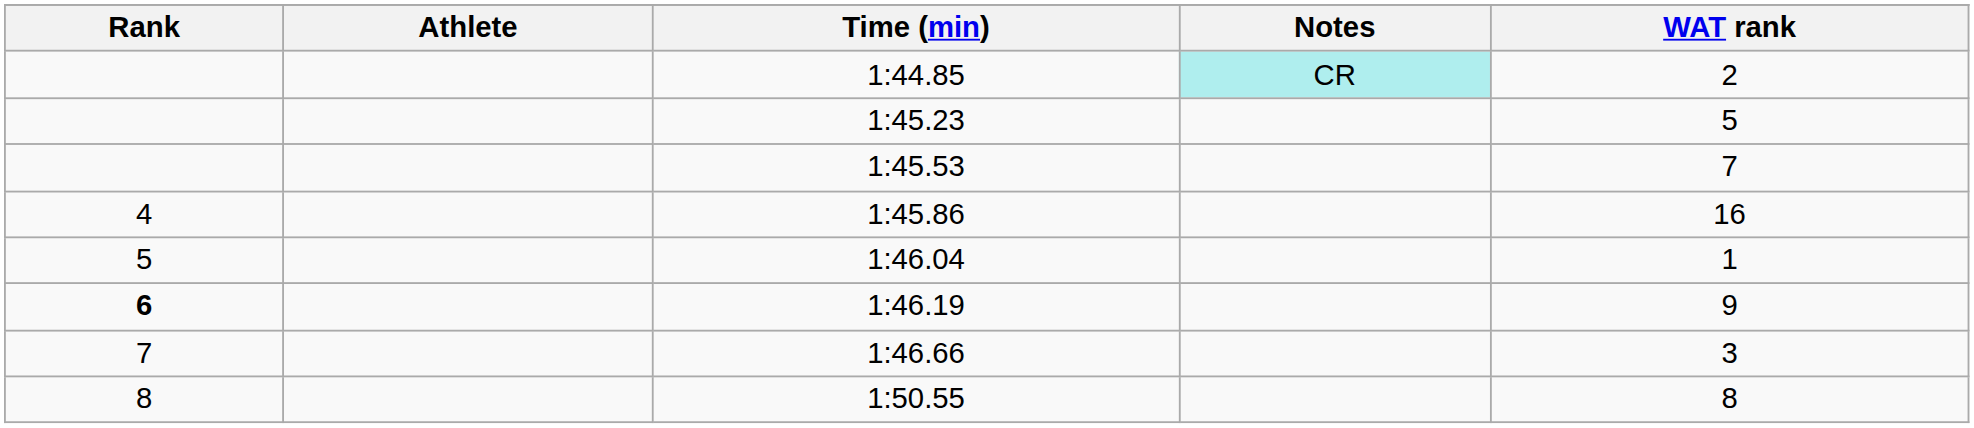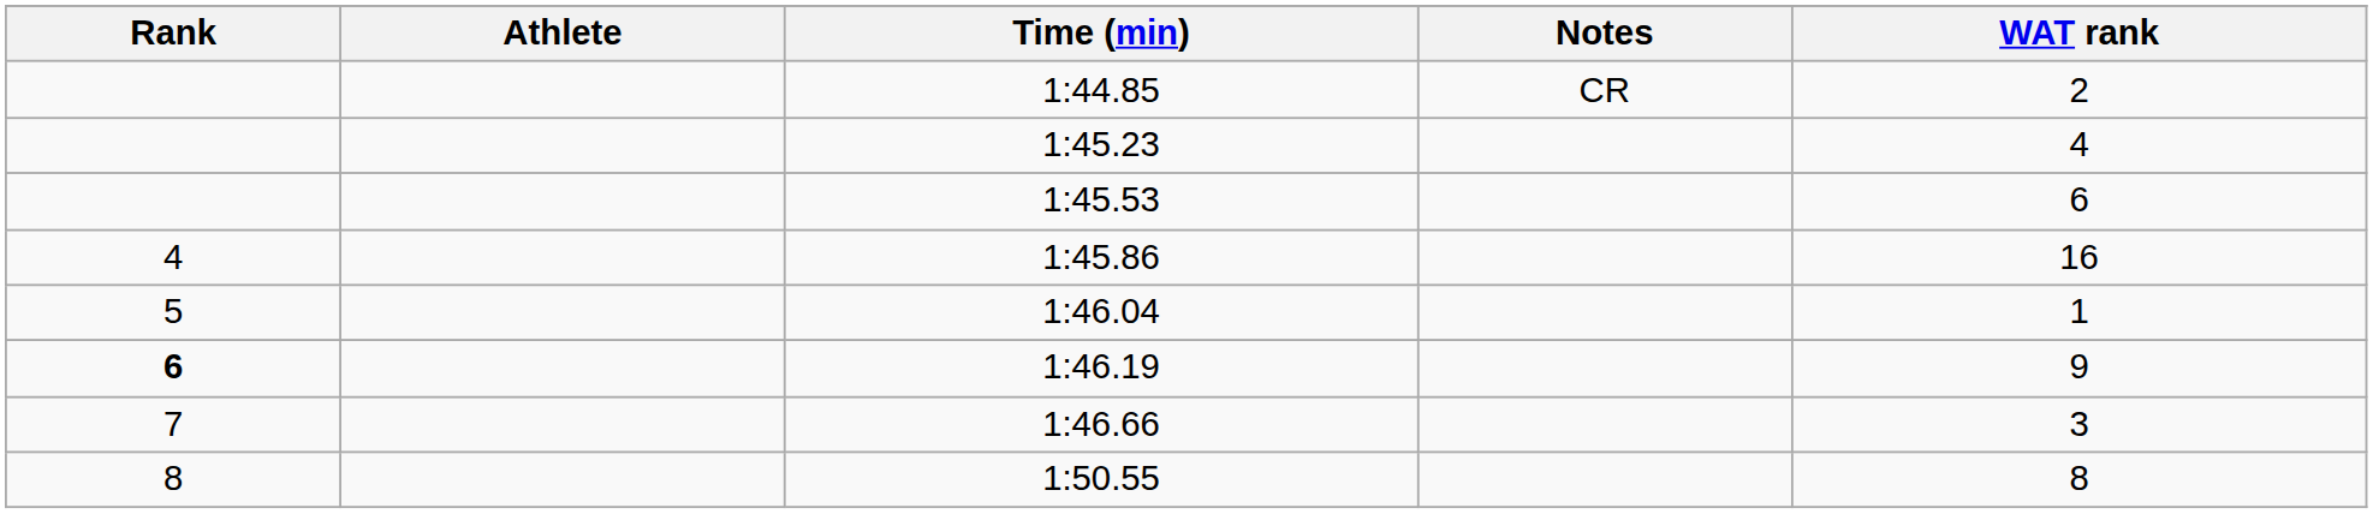 <table class="wikitable" width=85%>
 <tr>
 </tr>
 <tr>
 <th>Rank</th>
 <th>Athlete</th>
 <th>Time (<a href='#'>min</a>)</th>
 <th>Notes</th>
 <th><a href='#'>WAT</a> rank</th>
 </tr>
 <tr align="center">
 <td></td>
 <td align="left"></td>
 <td>1:44.85</td>
-<td style="background: paleturquoise;">CR</td>
+<td>CR</td>
 <td>2</td>
 </tr>
 <tr align="center">
 <td></td>
 <td align="left"></td>
 <td>1:45.23</td>
 <td></td>
-<td>5</td>
+<td>4</td>
 </tr>
 <tr align="center">
 <td></td>
 <td align="left"></td>
 <td>1:45.53</td>
 <td></td>
-<td>7</td>
+<td>6</td>
 </tr>
 <tr align="center">
 <td>4</td>
 <td align="left"></td>
 <td>1:45.86</td>
 <td></td>
 <td>16</td>
 </tr>
 <tr align="center">
 <td>5</td>
 <td align="left"></td>
 <td>1:46.04</td>
 <td></td>
 <td>1</td>
 </tr>
 <tr align="center">
 <td><strong>6</strong></td>
 <td align="left"></td>
 <td>1:46.19</td>
 <td></td>
 <td>9</td>
 </tr>
 <tr align="center">
 <td>7</td>
 <td align="left"></td>
 <td>1:46.66</td>
 <td></td>
 <td>3</td>
 </tr>
 <tr align="center">
 <td>8</td>
 <td align="left"></td>
 <td>1:50.55</td>
 <td></td>
 <td>8</td>
 </tr>
 </table>
